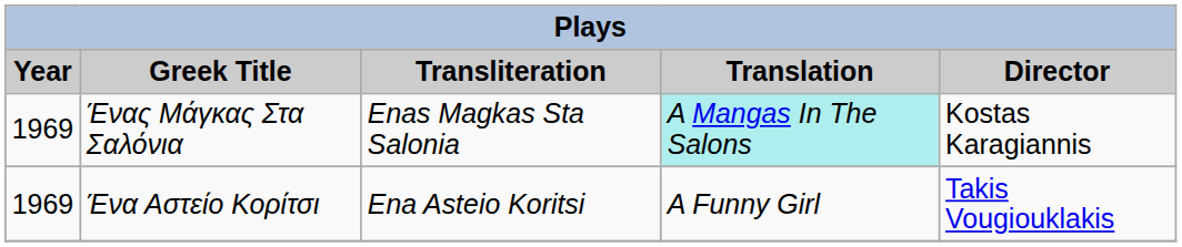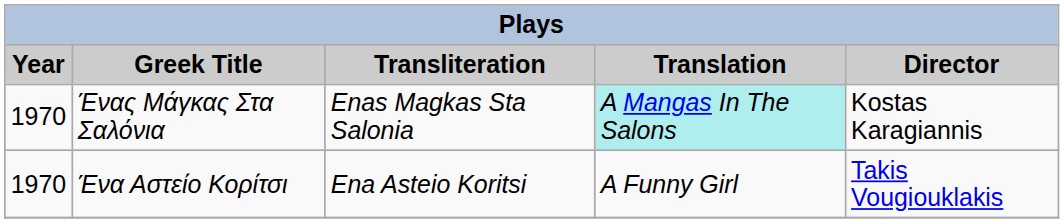 <table class="wikitable" style="font-size:90%">
 <tr style="text-align:center;">
 <th colspan=5 style="background:#B0C4DE;">Plays</th>
 </tr>
 <tr style="text-align:center;">
 <th style="background:#ccc;">Year</th>
 <th style="background:#ccc;">Greek Title</th>
 <th style="background:#ccc;">Transliteration</th>
 <th style="background:#ccc;">Translation</th>
 <th style="background:#ccc;">Director</th>
 </tr>
 <tr ‌>
-<td>1969</td>
+<td>1970</td>
 <td><em>Ένας Μάγκας Στα Σαλόνια</em></td>
 <td><em>Enas Magkas Sta Salonia</em></td>
 <td style="background: paleturquoise;"><em>A <a href='#'>Mangas</a> In The Salons</em></td>
 <td>Kostas Karagiannis</td>
 </tr>
 <tr>
-<td>1969</td>
+<td>1970</td>
 <td><em>Ένα Αστείο Κορίτσι</em></td>
 <td><em>Ena Asteio Koritsi</em></td>
 <td><em>A Funny Girl</em></td>
 <td><a href='#'>Takis Vougiouklakis</a></td>
 </tr>
 <tr ‌>
 </tr>
 </table>
